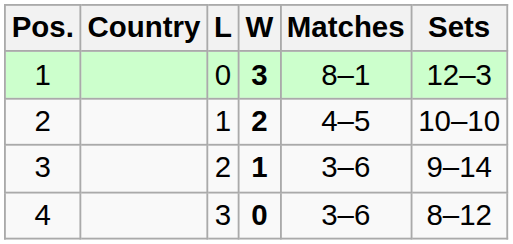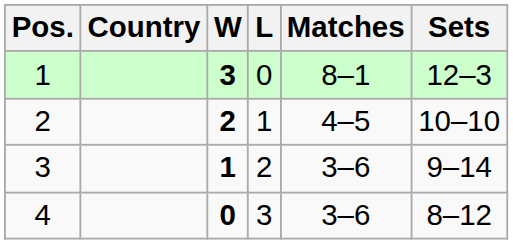 <table class="wikitable" style="text-align: center;">
 <tr>
 <th scope="col">Pos.</th>
 <th scope="col">Country</th>
+<th scope="col">W</th>
 <th scope="col">L</th>
-<th scope="col">W</th>
 <th scope="col">Matches</th>
 <th scope="col">Sets</th>
 </tr>
 <tr style="background: #CFC;">
 <td>1</td>
 <td style="text-align: left;"></td>
+<td><strong>3</strong></td>
 <td>0</td>
-<td><strong>3</strong></td>
 <td>8–1</td>
 <td>12–3</td>
 </tr>
 <tr>
 <td>2</td>
 <td style="text-align: left;"></td>
+<td><strong>2</strong></td>
 <td>1</td>
-<td><strong>2</strong></td>
 <td>4–5</td>
 <td>10–10</td>
 </tr>
 <tr>
 <td>3</td>
 <td style="text-align: left;"></td>
+<td><strong>1</strong></td>
 <td>2</td>
-<td><strong>1</strong></td>
 <td>3–6</td>
 <td>9–14</td>
 </tr>
 <tr>
 <td>4</td>
 <td style="text-align: left;"></td>
+<td><strong>0</strong></td>
 <td>3</td>
-<td><strong>0</strong></td>
 <td>3–6</td>
 <td>8–12</td>
 </tr>
 </table>
